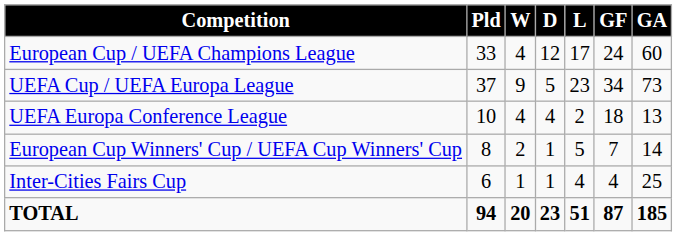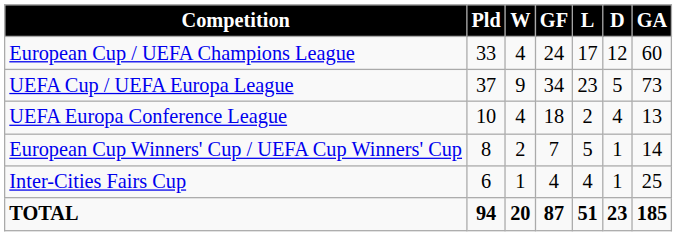 <table class="wikitable">
 <tr>
 <th style="color:white; background:black">Competition</th>
 <th style="color:white; background:black">Pld</th>
 <th style="color:white; background:black">W</th>
+<th style="color:white; background:black">GF</th>
+<th style="color:white; background:black">L</th>
 <th style="color:white; background:black">D</th>
-<th style="color:white; background:black">L</th>
-<th style="color:white; background:black">GF</th>
 <th style="color:white; background:black">GA</th>
 </tr>
 <tr>
 <td><a href='#'>European Cup / UEFA Champions League</a></td>
 <td style="text-align:center;">33</td>
 <td style="text-align:center;">4</td>
+<td style="text-align:center;">24</td>
+<td style="text-align:center;">17</td>
 <td style="text-align:center;">12</td>
-<td style="text-align:center;">17</td>
-<td style="text-align:center;">24</td>
 <td style="text-align:center;">60</td>
 </tr>
 <tr>
 <td><a href='#'>UEFA Cup / UEFA Europa League</a></td>
 <td style="text-align:center;">37</td>
 <td style="text-align:center;">9</td>
+<td style="text-align:center;">34</td>
+<td style="text-align:center;">23</td>
 <td style="text-align:center;">5</td>
-<td style="text-align:center;">23</td>
-<td style="text-align:center;">34</td>
 <td style="text-align:center;">73</td>
 </tr>
 <tr>
 <td><a href='#'>UEFA Europa Conference League</a></td>
 <td style="text-align:center;">10</td>
 <td style="text-align:center;">4</td>
+<td style="text-align:center;">18</td>
+<td style="text-align:center;">2</td>
 <td style="text-align:center;">4</td>
-<td style="text-align:center;">2</td>
-<td style="text-align:center;">18</td>
 <td style="text-align:center;">13</td>
 </tr>
 <tr>
 <td><a href='#'>European Cup Winners' Cup / UEFA Cup Winners' Cup</a></td>
 <td style="text-align:center;">8</td>
 <td style="text-align:center;">2</td>
+<td style="text-align:center;">7</td>
+<td style="text-align:center;">5</td>
 <td style="text-align:center;">1</td>
-<td style="text-align:center;">5</td>
-<td style="text-align:center;">7</td>
 <td style="text-align:center;">14</td>
 </tr>
 <tr>
 <td><a href='#'>Inter-Cities Fairs Cup</a></td>
 <td style="text-align:center;">6</td>
 <td style="text-align:center;">1</td>
-<td style="text-align:center;">1</td>
 <td style="text-align:center;">4</td>
 <td style="text-align:center;">4</td>
+<td style="text-align:center;">1</td>
 <td style="text-align:center;">25</td>
 </tr>
 <tr>
 <td><strong>TOTAL</strong></td>
 <td style="text-align:center;"><strong>94</strong></td>
 <td style="text-align:center;"><strong>20</strong></td>
+<td style="text-align:center;"><strong>87</strong></td>
+<td style="text-align:center;"><strong>51</strong></td>
 <td style="text-align:center;"><strong>23</strong></td>
-<td style="text-align:center;"><strong>51</strong></td>
-<td style="text-align:center;"><strong>87</strong></td>
 <td style="text-align:center;"><strong>185</strong></td>
 </tr>
 </table>
